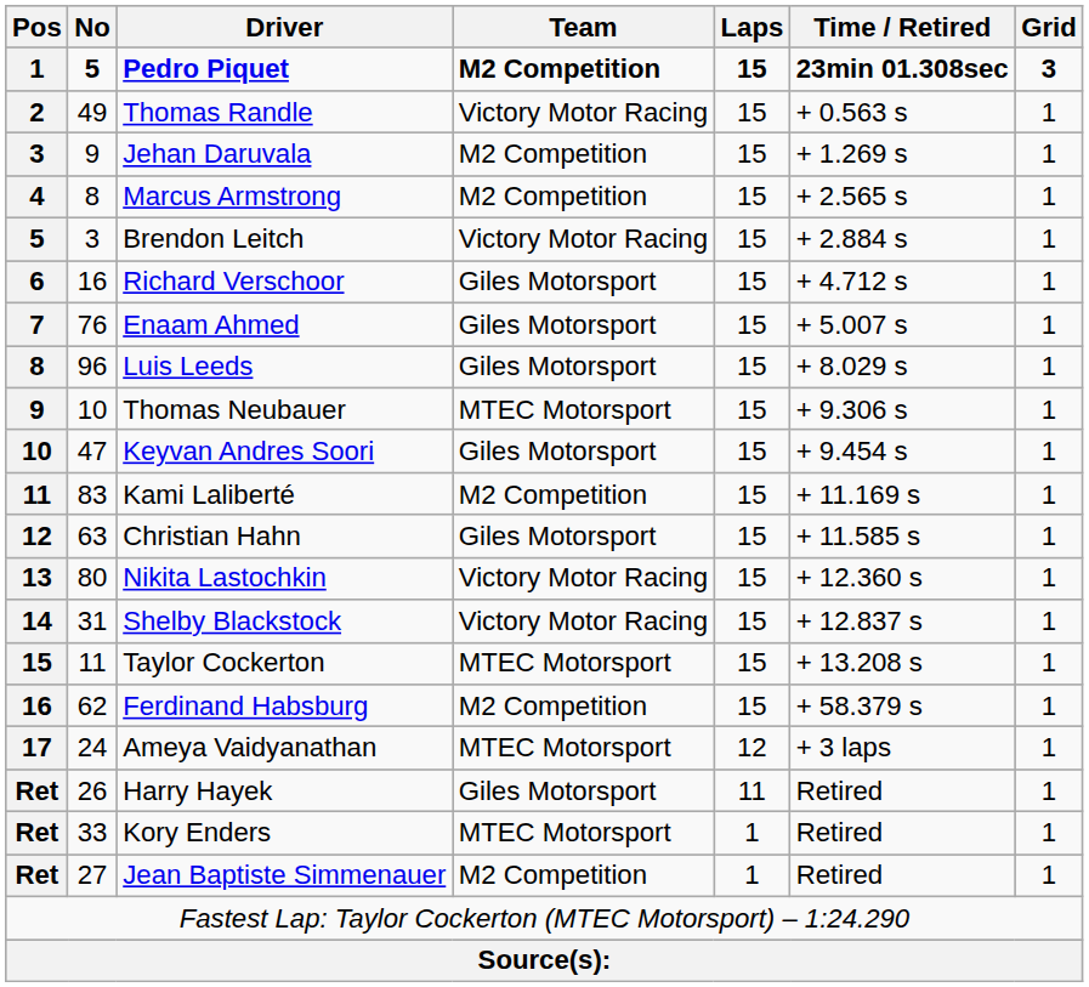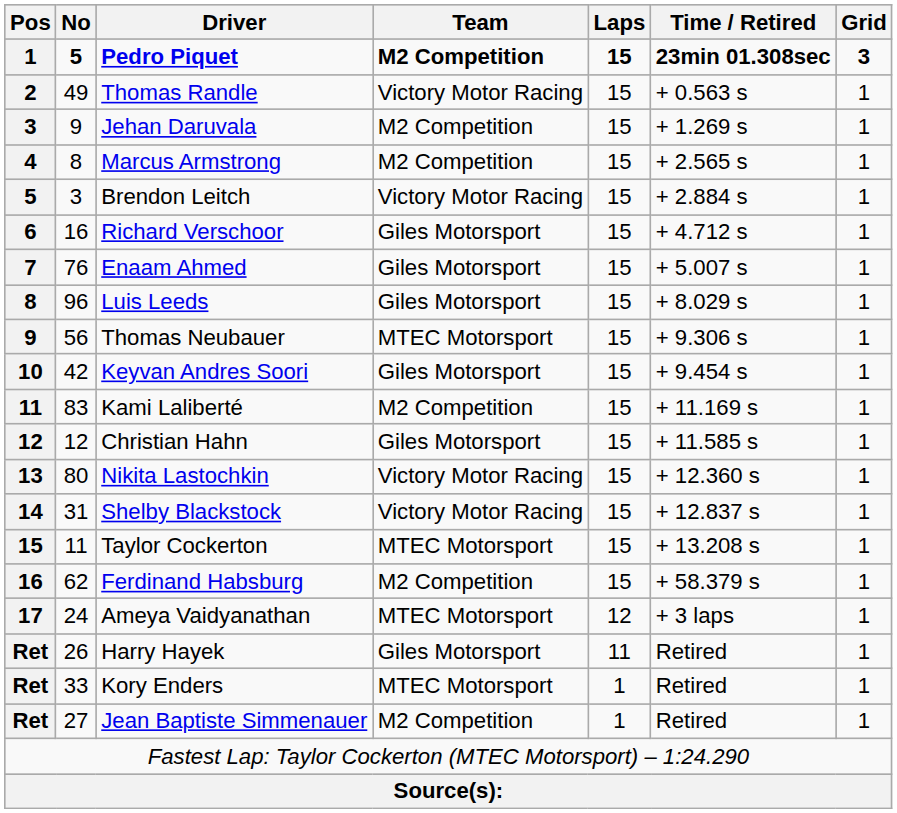 <table class="wikitable" style="font-size: 85%">
 <tr>
 <th>Pos</th>
 <th>No</th>
 <th>Driver</th>
 <th>Team</th>
 <th>Laps</th>
 <th>Time / Retired</th>
 <th>Grid</th>
 </tr>
 <tr>
 <th>1</th>
 <td style="text-align:center;"><strong>5</strong></td>
 <td> <strong><a href='#'>Pedro Piquet</a></strong></td>
 <td><strong>M2 Competition</strong></td>
 <td style="text-align:center;"><strong>15</strong></td>
 <td><strong>23min 01.308sec</strong></td>
 <td style="text-align:center;"><strong>3</strong></td>
 </tr>
 <tr>
 <th>2</th>
 <td style="text-align:center;">49</td>
 <td> <a href='#'>Thomas Randle</a></td>
 <td>Victory Motor Racing</td>
 <td style="text-align:center;">15</td>
 <td>+ 0.563 s</td>
 <td style="text-align:center;">1</td>
 </tr>
 <tr>
 <th>3</th>
 <td style="text-align:center;">9</td>
 <td> <a href='#'>Jehan Daruvala</a></td>
 <td>M2 Competition</td>
 <td style="text-align:center;">15</td>
 <td>+ 1.269 s</td>
 <td style="text-align:center;">1</td>
 </tr>
 <tr>
 <th>4</th>
 <td style="text-align:center;">8</td>
 <td> <a href='#'>Marcus Armstrong</a></td>
 <td>M2 Competition</td>
 <td style="text-align:center;">15</td>
 <td>+ 2.565 s</td>
 <td style="text-align:center;">1</td>
 </tr>
 <tr>
 <th>5</th>
 <td style="text-align:center;">3</td>
 <td> Brendon Leitch</td>
 <td>Victory Motor Racing</td>
 <td style="text-align:center;">15</td>
 <td>+ 2.884 s</td>
 <td style="text-align:center;">1</td>
 </tr>
 <tr>
 <th>6</th>
 <td style="text-align:center;">16</td>
 <td> <a href='#'>Richard Verschoor</a></td>
 <td>Giles Motorsport</td>
 <td style="text-align:center;">15</td>
 <td>+ 4.712 s</td>
 <td style="text-align:center;">1</td>
 </tr>
 <tr>
 <th>7</th>
 <td style="text-align:center;">76</td>
 <td> <a href='#'>Enaam Ahmed</a></td>
 <td>Giles Motorsport</td>
 <td style="text-align:center;">15</td>
 <td>+ 5.007 s</td>
 <td style="text-align:center;">1</td>
 </tr>
 <tr>
 <th>8</th>
 <td style="text-align:center;">96</td>
 <td> <a href='#'>Luis Leeds</a></td>
 <td>Giles Motorsport</td>
 <td style="text-align:center;">15</td>
 <td>+ 8.029 s</td>
 <td style="text-align:center;">1</td>
 </tr>
 <tr>
 <th>9</th>
-<td style="text-align:center;">10</td>
+<td style="text-align:center;">56</td>
 <td> Thomas Neubauer</td>
 <td>MTEC Motorsport</td>
 <td style="text-align:center;">15</td>
 <td>+ 9.306 s</td>
 <td style="text-align:center;">1</td>
 </tr>
 <tr>
 <th>10</th>
-<td style="text-align:center;">47</td>
+<td style="text-align:center;">42</td>
 <td> <a href='#'>Keyvan Andres Soori</a></td>
 <td>Giles Motorsport</td>
 <td style="text-align:center;">15</td>
 <td>+ 9.454 s</td>
 <td style="text-align:center;">1</td>
 </tr>
 <tr>
 <th>11</th>
 <td style="text-align:center;">83</td>
 <td> Kami Laliberté</td>
 <td>M2 Competition</td>
 <td style="text-align:center;">15</td>
 <td>+ 11.169 s</td>
 <td style="text-align:center;">1</td>
 </tr>
 <tr>
 <th>12</th>
-<td style="text-align:center;">63</td>
+<td style="text-align:center;">12</td>
 <td> Christian Hahn</td>
 <td>Giles Motorsport</td>
 <td style="text-align:center;">15</td>
 <td>+ 11.585 s</td>
 <td style="text-align:center;">1</td>
 </tr>
 <tr>
 <th>13</th>
 <td style="text-align:center;">80</td>
 <td> <a href='#'>Nikita Lastochkin</a></td>
 <td>Victory Motor Racing</td>
 <td style="text-align:center;">15</td>
 <td>+ 12.360 s</td>
 <td style="text-align:center;">1</td>
 </tr>
 <tr>
 <th>14</th>
 <td style="text-align:center;">31</td>
 <td> <a href='#'>Shelby Blackstock</a></td>
 <td>Victory Motor Racing</td>
 <td style="text-align:center;">15</td>
 <td>+ 12.837 s</td>
 <td style="text-align:center;">1</td>
 </tr>
 <tr>
 <th>15</th>
 <td style="text-align:center;">11</td>
 <td> Taylor Cockerton</td>
 <td>MTEC Motorsport</td>
 <td style="text-align:center;">15</td>
 <td>+ 13.208 s</td>
 <td style="text-align:center;">1</td>
 </tr>
 <tr>
 <th>16</th>
 <td style="text-align:center;">62</td>
 <td> <a href='#'>Ferdinand Habsburg</a></td>
 <td>M2 Competition</td>
 <td style="text-align:center;">15</td>
 <td>+ 58.379 s</td>
 <td style="text-align:center;">1</td>
 </tr>
 <tr>
 <th>17</th>
 <td style="text-align:center;">24</td>
 <td> Ameya Vaidyanathan</td>
 <td>MTEC Motorsport</td>
 <td style="text-align:center;">12</td>
 <td>+ 3 laps</td>
 <td style="text-align:center;">1</td>
 </tr>
 <tr>
 <th>Ret</th>
 <td style="text-align:center;">26</td>
 <td> Harry Hayek</td>
 <td>Giles Motorsport</td>
 <td style="text-align:center;">11</td>
 <td>Retired</td>
 <td style="text-align:center;">1</td>
 </tr>
 <tr>
 <th>Ret</th>
 <td style="text-align:center;">33</td>
 <td> Kory Enders</td>
 <td>MTEC Motorsport</td>
 <td style="text-align:center;">1</td>
 <td>Retired</td>
 <td style="text-align:center;">1</td>
 </tr>
 <tr>
 <th>Ret</th>
 <td style="text-align:center;">27</td>
 <td> <a href='#'>Jean Baptiste Simmenauer</a></td>
 <td>M2 Competition</td>
 <td style="text-align:center;">1</td>
 <td>Retired</td>
 <td style="text-align:center;">1</td>
 </tr>
 <tr>
 <td colspan="7" style="text-align:center;"><em>Fastest Lap: Taylor Cockerton (MTEC Motorsport) – 1:24.290</em></td>
 </tr>
 <tr>
 <th colspan="7">Source(s): </th>
 </tr>
 </table>
